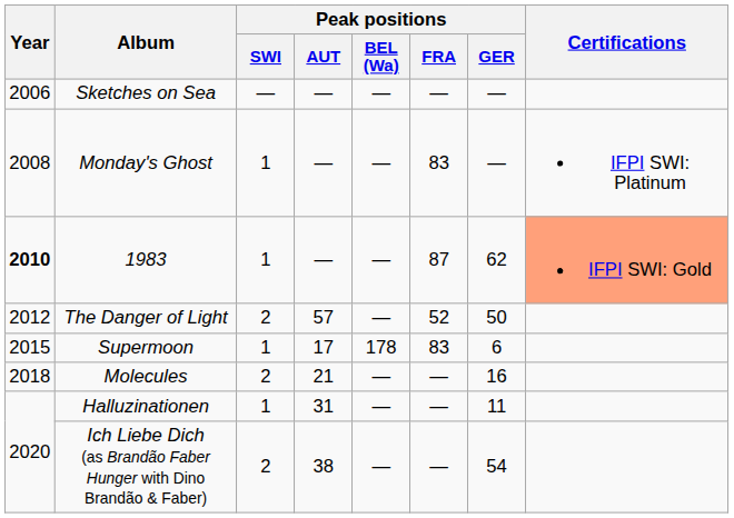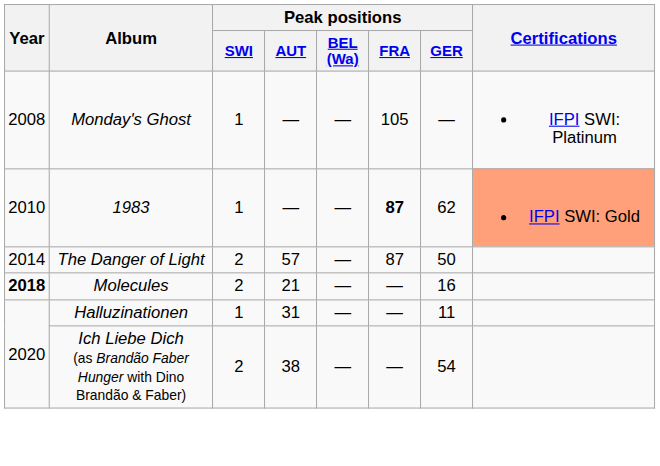 <table class="wikitable plainrowheaders" style="text-align:center;">
 <tr>
 <th rowspan="2" width="20">Year</th>
 <th rowspan="2" width="150">Album</th>
 <th colspan="5" width="20">Peak positions</th>
 <th scope="col" rowspan="2" style="width:10.5em;"><a href='#'>Certifications</a></th>
 </tr>
 <tr>
 <th scope="col" style="width:3em;font-size:90%;"><a href='#'>SWI</a><br></th>
 <th scope="col" style="width:3em;font-size:90%;"><a href='#'>AUT</a><br></th>
 <th scope="col" style="width:3em;font-size:90%;"><a href='#'>BEL <br>(Wa)</a><br></th>
 <th scope="col" style="width:3em;font-size:90%;"><a href='#'>FRA</a><br></th>
 <th scope="col" style="width:3em;font-size:90%;"><a href='#'>GER</a><br></th>
 </tr>
 <tr>
-<td style="text-align:center;">2006</td>
-<td><em>Sketches on Sea</em></td>
-<td style="text-align:center;">—</td>
-<td style="text-align:center;">—</td>
-<td style="text-align:center;">—</td>
-<td style="text-align:center;">—</td>
-<td style="text-align:center;">—</td>
-<td></td>
-</tr>
-<tr>
 <td style="text-align:center;">2008</td>
 <td><em>Monday's Ghost</em></td>
 <td style="text-align:center;">1</td>
 <td style="text-align:center;">—</td>
 <td style="text-align:center;">—</td>
-<td style="text-align:center;">83</td>
+<td style="text-align:center;">105</td>
 <td style="text-align:center;">—</td>
 <td><br><ul><li><a href='#'>IFPI</a> SWI: Platinum</li></ul></td>
 </tr>
 <tr>
-<td style="text-align:center;"><strong>2010</strong></td>
+<td style="text-align:center;">2010</td>
 <td><em>1983</em></td>
 <td style="text-align:center;">1</td>
 <td style="text-align:center;">—</td>
 <td style="text-align:center;">—</td>
-<td style="text-align:center;">87</td>
+<td style="text-align:center;"><strong>87</strong></td>
 <td style="text-align:center;">62</td>
 <td style="background: lightsalmon;"><br><ul><li><a href='#'>IFPI</a> SWI: Gold</li></ul></td>
 </tr>
 <tr>
-<td style="text-align:center;">2012</td>
+<td style="text-align:center;">2014</td>
 <td><em>The Danger of Light</em></td>
 <td style="text-align:center;">2</td>
 <td style="text-align:center;">57</td>
 <td style="text-align:center;">—</td>
-<td style="text-align:center;">52</td>
+<td style="text-align:center;">87</td>
 <td style="text-align:center;">50</td>
 <td></td>
 </tr>
 <tr>
-<td style="text-align:center;">2015</td>
-<td><em>Supermoon</em></td>
-<td style="text-align:center;">1</td>
-<td style="text-align:center;">17</td>
-<td style="text-align:center;">178</td>
-<td style="text-align:center;">83</td>
-<td style="text-align:center;">6</td>
-<td></td>
-</tr>
-<tr>
-<td style="text-align:center;">2018</td>
+<td style="text-align:center;"><strong>2018</strong></td>
 <td><em>Molecules</em></td>
 <td style="text-align:center;">2</td>
 <td style="text-align:center;">21</td>
 <td style="text-align:center;">—</td>
 <td style="text-align:center;">—</td>
 <td style="text-align:center;">16</td>
 <td></td>
 </tr>
 <tr>
 <td style="text-align:center;" rowspan="4">2020</td>
 <td><em>Halluzinationen</em></td>
 <td style="text-align:center;">1</td>
 <td style="text-align:center;">31</td>
 <td style="text-align:center;">—</td>
 <td style="text-align:center;">—</td>
 <td style="text-align:center;">11</td>
 <td></td>
 </tr>
 <tr>
 <td><em>Ich Liebe Dich</em> <br><small>(as <em>Brandão Faber Hunger</em> with Dino Brandão & Faber)</small></td>
 <td style="text-align:center;">2</td>
 <td style="text-align:center;">38<br></td>
 <td style="text-align:center;">—</td>
 <td style="text-align:center;">—</td>
 <td style="text-align:center;">54<br></td>
 <td></td>
 </tr>
 </table>
